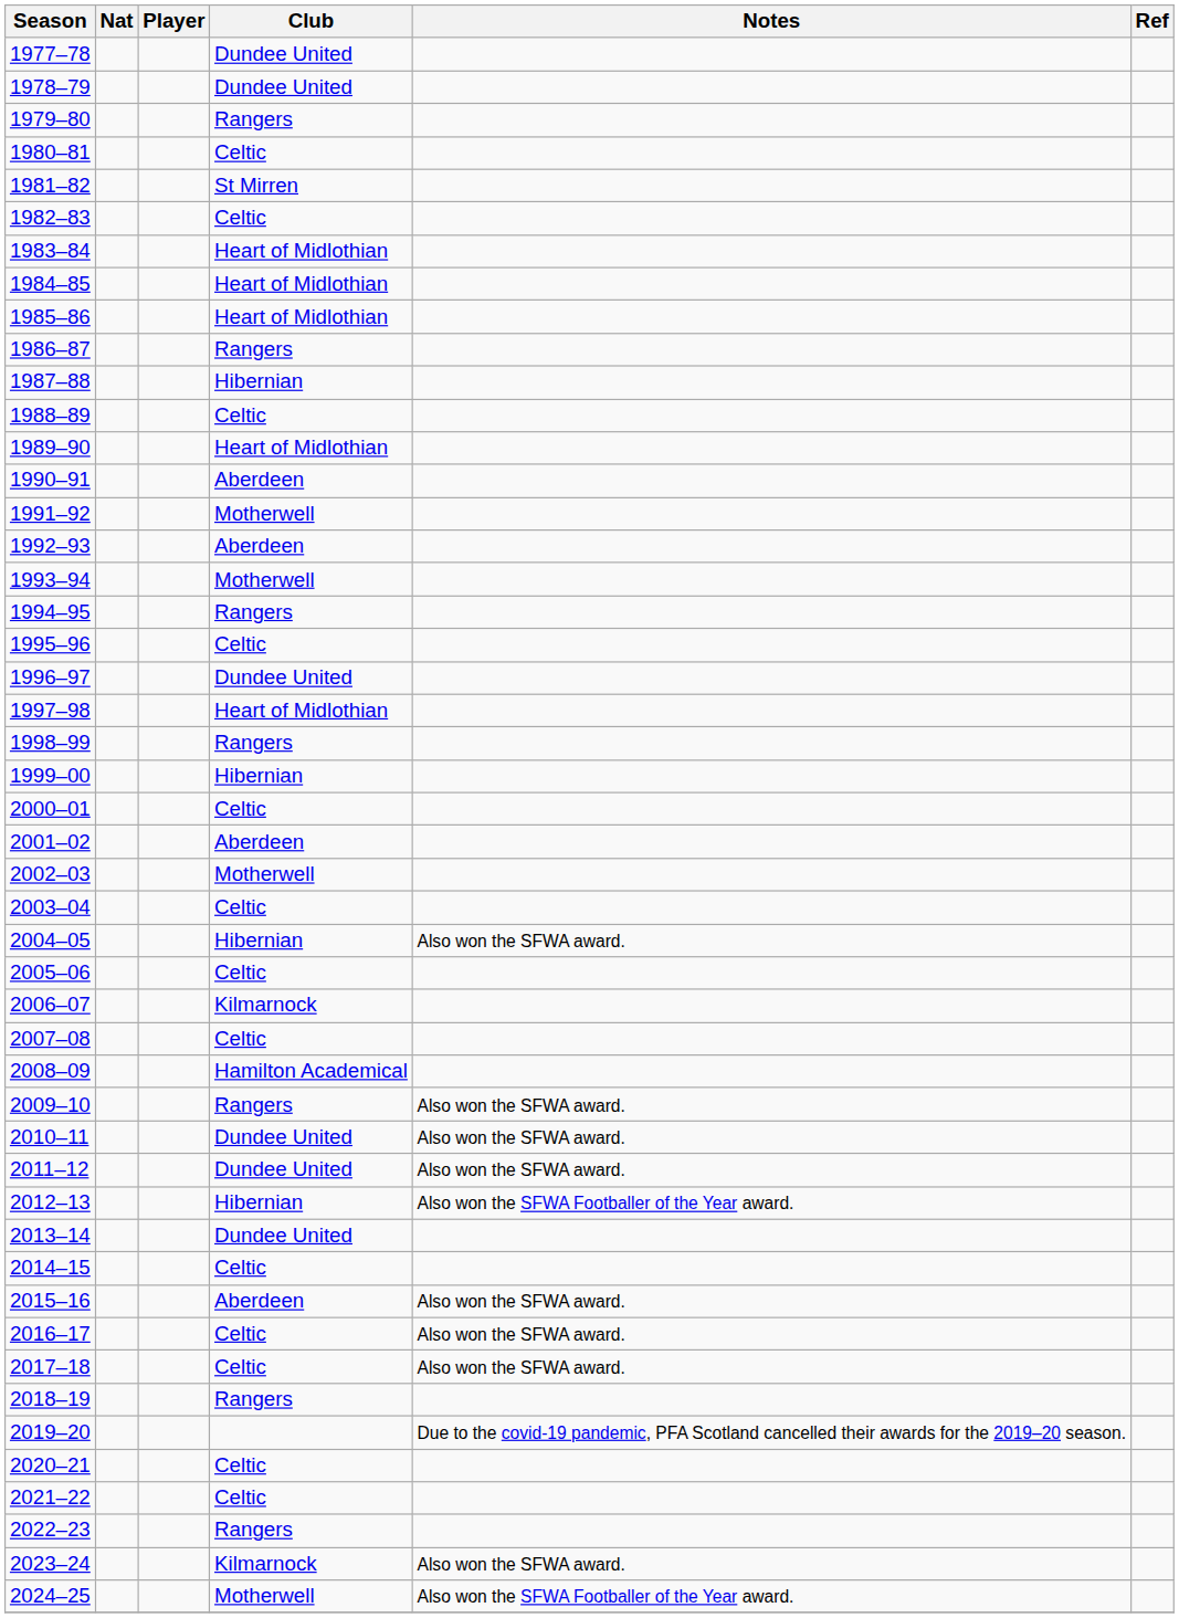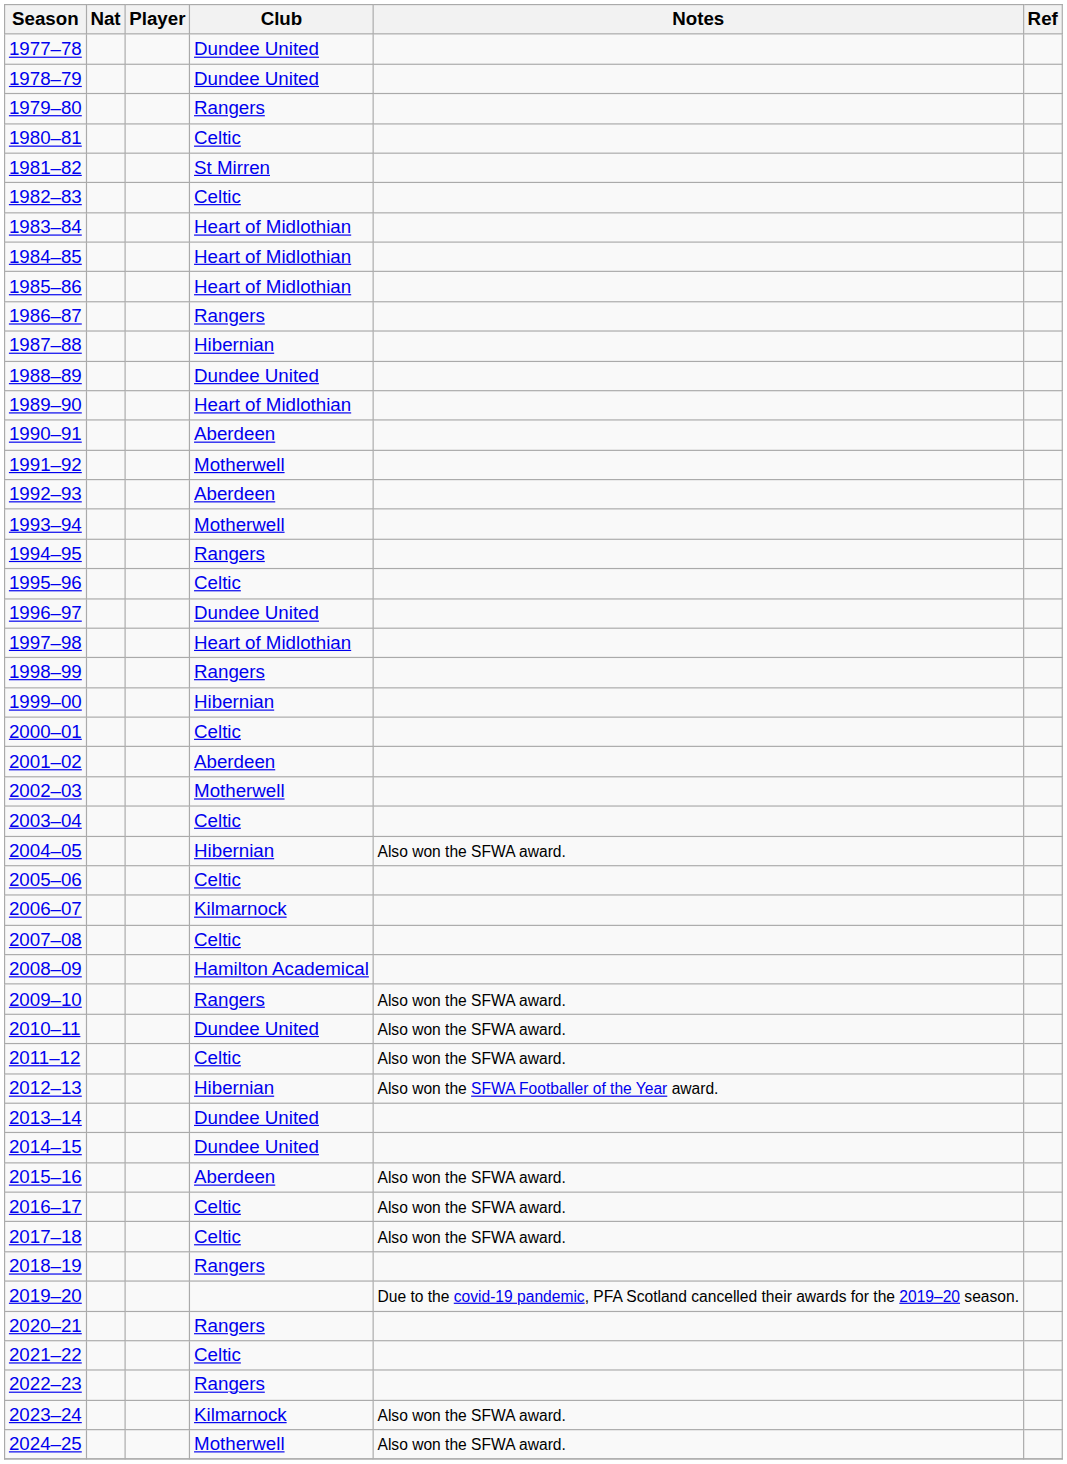 <table class="sortable wikitable" style="text-align: left;">
 <tr>
 <th>Season</th>
 <th>Nat</th>
 <th>Player</th>
 <th>Club</th>
 <th class="unsortable">Notes</th>
 <th class="unsortable">Ref</th>
 </tr>
 <tr>
 <td><a href='#'>1977–78</a></td>
 <td></td>
 <td></td>
 <td><a href='#'>Dundee United</a></td>
 <td></td>
 <td></td>
 </tr>
 <tr>
 <td><a href='#'>1978–79</a></td>
 <td></td>
 <td></td>
 <td><a href='#'>Dundee United</a></td>
 <td></td>
 <td></td>
 </tr>
 <tr>
 <td><a href='#'>1979–80</a></td>
 <td></td>
 <td></td>
 <td><a href='#'>Rangers</a></td>
 <td></td>
 <td></td>
 </tr>
 <tr>
 <td><a href='#'>1980–81</a></td>
 <td></td>
 <td></td>
 <td><a href='#'>Celtic</a></td>
 <td></td>
 <td></td>
 </tr>
 <tr>
 <td><a href='#'>1981–82</a></td>
 <td></td>
 <td></td>
 <td><a href='#'>St Mirren</a></td>
 <td></td>
 <td></td>
 </tr>
 <tr>
 <td><a href='#'>1982–83</a></td>
 <td></td>
 <td></td>
 <td><a href='#'>Celtic</a></td>
 <td></td>
 <td></td>
 </tr>
 <tr>
 <td><a href='#'>1983–84</a></td>
 <td></td>
 <td></td>
 <td><a href='#'>Heart of Midlothian</a></td>
 <td></td>
 <td></td>
 </tr>
 <tr>
 <td><a href='#'>1984–85</a></td>
 <td></td>
 <td></td>
 <td><a href='#'>Heart of Midlothian</a></td>
 <td></td>
 <td></td>
 </tr>
 <tr>
 <td><a href='#'>1985–86</a></td>
 <td></td>
 <td></td>
 <td><a href='#'>Heart of Midlothian</a></td>
 <td></td>
 <td></td>
 </tr>
 <tr>
 <td><a href='#'>1986–87</a></td>
 <td></td>
 <td></td>
 <td><a href='#'>Rangers</a></td>
 <td></td>
 <td></td>
 </tr>
 <tr>
 <td><a href='#'>1987–88</a></td>
 <td></td>
 <td></td>
 <td><a href='#'>Hibernian</a></td>
 <td></td>
 <td></td>
 </tr>
 <tr>
 <td><a href='#'>1988–89</a></td>
 <td></td>
 <td></td>
-<td><a href='#'>Celtic</a></td>
+<td><a href='#'>Dundee United</a></td>
 <td></td>
 <td></td>
 </tr>
 <tr>
 <td><a href='#'>1989–90</a></td>
 <td></td>
 <td></td>
 <td><a href='#'>Heart of Midlothian</a></td>
 <td></td>
 <td></td>
 </tr>
 <tr>
 <td><a href='#'>1990–91</a></td>
 <td></td>
 <td></td>
 <td><a href='#'>Aberdeen</a></td>
 <td></td>
 <td></td>
 </tr>
 <tr>
 <td><a href='#'>1991–92</a></td>
 <td></td>
 <td></td>
 <td><a href='#'>Motherwell</a></td>
 <td></td>
 <td></td>
 </tr>
 <tr>
 <td><a href='#'>1992–93</a></td>
 <td></td>
 <td></td>
 <td><a href='#'>Aberdeen</a></td>
 <td></td>
 <td></td>
 </tr>
 <tr>
 <td><a href='#'>1993–94</a></td>
 <td></td>
 <td></td>
 <td><a href='#'>Motherwell</a></td>
 <td></td>
 <td></td>
 </tr>
 <tr>
 <td><a href='#'>1994–95</a></td>
 <td></td>
 <td></td>
 <td><a href='#'>Rangers</a></td>
 <td></td>
 <td></td>
 </tr>
 <tr>
 <td><a href='#'>1995–96</a></td>
 <td></td>
 <td></td>
 <td><a href='#'>Celtic</a></td>
 <td></td>
 <td></td>
 </tr>
 <tr>
 <td><a href='#'>1996–97</a></td>
 <td></td>
 <td></td>
 <td><a href='#'>Dundee United</a></td>
 <td></td>
 <td></td>
 </tr>
 <tr>
 <td><a href='#'>1997–98</a></td>
 <td></td>
 <td></td>
 <td><a href='#'>Heart of Midlothian</a></td>
 <td></td>
 <td></td>
 </tr>
 <tr>
 <td><a href='#'>1998–99</a></td>
 <td></td>
 <td></td>
 <td><a href='#'>Rangers</a></td>
 <td></td>
 <td></td>
 </tr>
 <tr>
 <td><a href='#'>1999–00</a></td>
 <td></td>
 <td></td>
 <td><a href='#'>Hibernian</a></td>
 <td></td>
 <td></td>
 </tr>
 <tr>
 <td><a href='#'>2000–01</a></td>
 <td></td>
 <td></td>
 <td><a href='#'>Celtic</a></td>
 <td></td>
 <td></td>
 </tr>
 <tr>
 <td><a href='#'>2001–02</a></td>
 <td></td>
 <td></td>
 <td><a href='#'>Aberdeen</a></td>
 <td></td>
 <td></td>
 </tr>
 <tr>
 <td><a href='#'>2002–03</a></td>
 <td></td>
 <td></td>
 <td><a href='#'>Motherwell</a></td>
 <td></td>
 <td></td>
 </tr>
 <tr>
 <td><a href='#'>2003–04</a></td>
 <td></td>
 <td></td>
 <td><a href='#'>Celtic</a></td>
 <td></td>
 <td></td>
 </tr>
 <tr>
 <td><a href='#'>2004–05</a></td>
 <td></td>
 <td></td>
 <td><a href='#'>Hibernian</a></td>
 <td><small>Also won the SFWA award.</small></td>
 <td></td>
 </tr>
 <tr>
 <td><a href='#'>2005–06</a></td>
 <td></td>
 <td></td>
 <td><a href='#'>Celtic</a></td>
 <td></td>
 <td></td>
 </tr>
 <tr>
 <td><a href='#'>2006–07</a></td>
 <td></td>
 <td></td>
 <td><a href='#'>Kilmarnock</a></td>
 <td></td>
 <td></td>
 </tr>
 <tr>
 <td><a href='#'>2007–08</a></td>
 <td></td>
 <td></td>
 <td><a href='#'>Celtic</a></td>
 <td></td>
 <td></td>
 </tr>
 <tr>
 <td><a href='#'>2008–09</a></td>
 <td></td>
 <td></td>
 <td><a href='#'>Hamilton Academical</a></td>
 <td></td>
 <td></td>
 </tr>
 <tr>
 <td><a href='#'>2009–10</a></td>
 <td></td>
 <td></td>
 <td><a href='#'>Rangers</a></td>
 <td><small>Also won the SFWA award.</small></td>
 <td></td>
 </tr>
 <tr>
 <td><a href='#'>2010–11</a></td>
 <td></td>
 <td></td>
 <td><a href='#'>Dundee United</a></td>
 <td><small>Also won the SFWA award.</small></td>
 <td></td>
 </tr>
 <tr>
 <td><a href='#'>2011–12</a></td>
 <td></td>
 <td></td>
-<td><a href='#'>Dundee United</a></td>
+<td><a href='#'>Celtic</a></td>
 <td><small>Also won the SFWA award.</small></td>
 <td></td>
 </tr>
 <tr>
 <td><a href='#'>2012–13</a></td>
 <td></td>
 <td></td>
 <td><a href='#'>Hibernian</a></td>
 <td><small>Also won the <a href='#'>SFWA Footballer of the Year</a> award.</small></td>
 <td></td>
 </tr>
 <tr>
 <td><a href='#'>2013–14</a></td>
 <td></td>
 <td></td>
 <td><a href='#'>Dundee United</a></td>
 <td></td>
 <td></td>
 </tr>
 <tr>
 <td><a href='#'>2014–15</a></td>
 <td></td>
 <td></td>
-<td><a href='#'>Celtic</a></td>
+<td><a href='#'>Dundee United</a></td>
 <td></td>
 <td></td>
 </tr>
 <tr>
 <td><a href='#'>2015–16</a></td>
 <td></td>
 <td></td>
 <td><a href='#'>Aberdeen</a></td>
 <td><small>Also won the SFWA award.</small></td>
 <td></td>
 </tr>
 <tr>
 <td><a href='#'>2016–17</a></td>
 <td></td>
 <td></td>
 <td><a href='#'>Celtic</a></td>
 <td><small>Also won the SFWA award.</small></td>
 <td></td>
 </tr>
 <tr>
 <td><a href='#'>2017–18</a></td>
 <td></td>
 <td></td>
 <td><a href='#'>Celtic</a></td>
 <td><small>Also won the SFWA award.</small></td>
 <td></td>
 </tr>
 <tr>
 <td><a href='#'>2018–19</a></td>
 <td></td>
 <td></td>
 <td><a href='#'>Rangers</a></td>
 <td></td>
 <td></td>
 </tr>
 <tr>
 <td><a href='#'>2019–20</a></td>
 <td></td>
 <td></td>
 <td></td>
 <td><small>Due to the <a href='#'>covid-19 pandemic</a>, PFA Scotland cancelled their awards for the <a href='#'>2019–20</a> season.</small></td>
 <td></td>
 </tr>
 <tr>
 <td><a href='#'>2020–21</a></td>
 <td></td>
 <td></td>
-<td><a href='#'>Celtic</a></td>
+<td><a href='#'>Rangers</a></td>
 <td></td>
 <td></td>
 </tr>
 <tr>
 <td><a href='#'>2021–22</a></td>
 <td></td>
 <td></td>
 <td><a href='#'>Celtic</a></td>
 <td></td>
 <td></td>
 </tr>
 <tr>
 <td><a href='#'>2022–23</a></td>
 <td></td>
 <td></td>
 <td><a href='#'>Rangers</a></td>
 <td></td>
 <td></td>
 </tr>
 <tr>
 <td><a href='#'>2023–24</a></td>
 <td></td>
 <td></td>
 <td><a href='#'>Kilmarnock</a></td>
 <td><small>Also won the SFWA award.</small></td>
 <td></td>
 </tr>
 <tr>
 <td><a href='#'>2024–25</a></td>
 <td></td>
 <td></td>
 <td><a href='#'>Motherwell</a></td>
-<td><small>Also won the <a href='#'>SFWA Footballer of the Year</a> award.</small></td>
+<td><small>Also won the SFWA award.</small></td>
 <td></td>
 </tr>
 <tr>
 </tr>
 </table>
